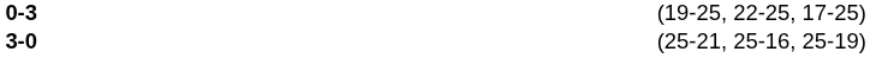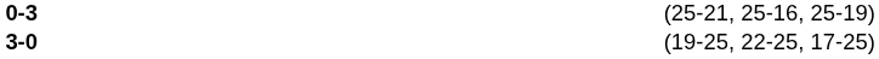 <table width=100% cellspacing=1>
 <tr>
 <th width=20%></th>
 <th width=12%></th>
 <th width=20%></th>
 <th width=33%></th>
 <td></td>
 </tr>
 <tr style=font-size:90%>
 <td align=right></td>
 <td align=center><strong>0-3</strong></td>
 <td></td>
-<td>(19-25, 22-25, 17-25)</td>
+<td>(25-21, 25-16, 25-19)</td>
 <td></td>
 </tr>
 <tr style=font-size:90%>
 <td align=right></td>
 <td align=center><strong>3-0</strong></td>
 <td></td>
-<td>(25-21, 25-16, 25-19)</td>
+<td>(19-25, 22-25, 17-25)</td>
 </tr>
 </table>
